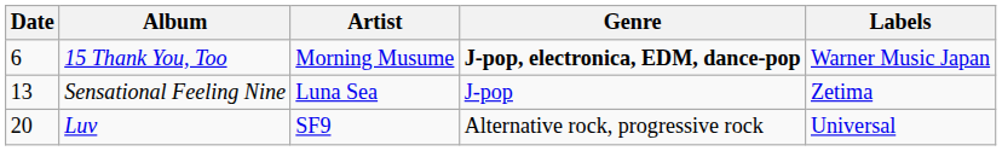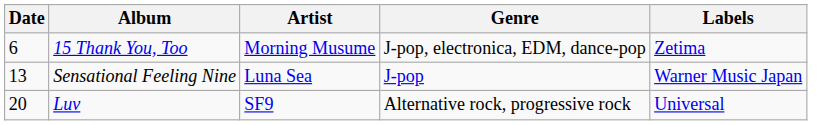 <table class="wikitable">
 <tr>
 <th>Date</th>
 <th>Album</th>
 <th>Artist</th>
 <th>Genre</th>
 <th>Labels</th>
 </tr>
 <tr>
 <td>6</td>
 <td><em><a href='#'>15 Thank You, Too</a></em></td>
 <td><a href='#'>Morning Musume</a></td>
-<td><strong>J-pop, electronica, EDM, dance-pop</strong></td>
-<td><a href='#'>Warner Music Japan</a></td>
+<td>J-pop, electronica, EDM, dance-pop</td>
+<td><a href='#'>Zetima</a></td>
 </tr>
 <tr>
 <td>13</td>
 <td><em>Sensational Feeling Nine</em></td>
 <td><a href='#'>Luna Sea</a></td>
 <td><a href='#'>J-pop</a></td>
-<td><a href='#'>Zetima</a></td>
+<td><a href='#'>Warner Music Japan</a></td>
 </tr>
 <tr>
 <td>20</td>
 <td><em><a href='#'>Luv</a></em></td>
 <td><a href='#'>SF9</a></td>
 <td>Alternative rock, progressive rock</td>
 <td><a href='#'>Universal</a></td>
 </tr>
 </table>
